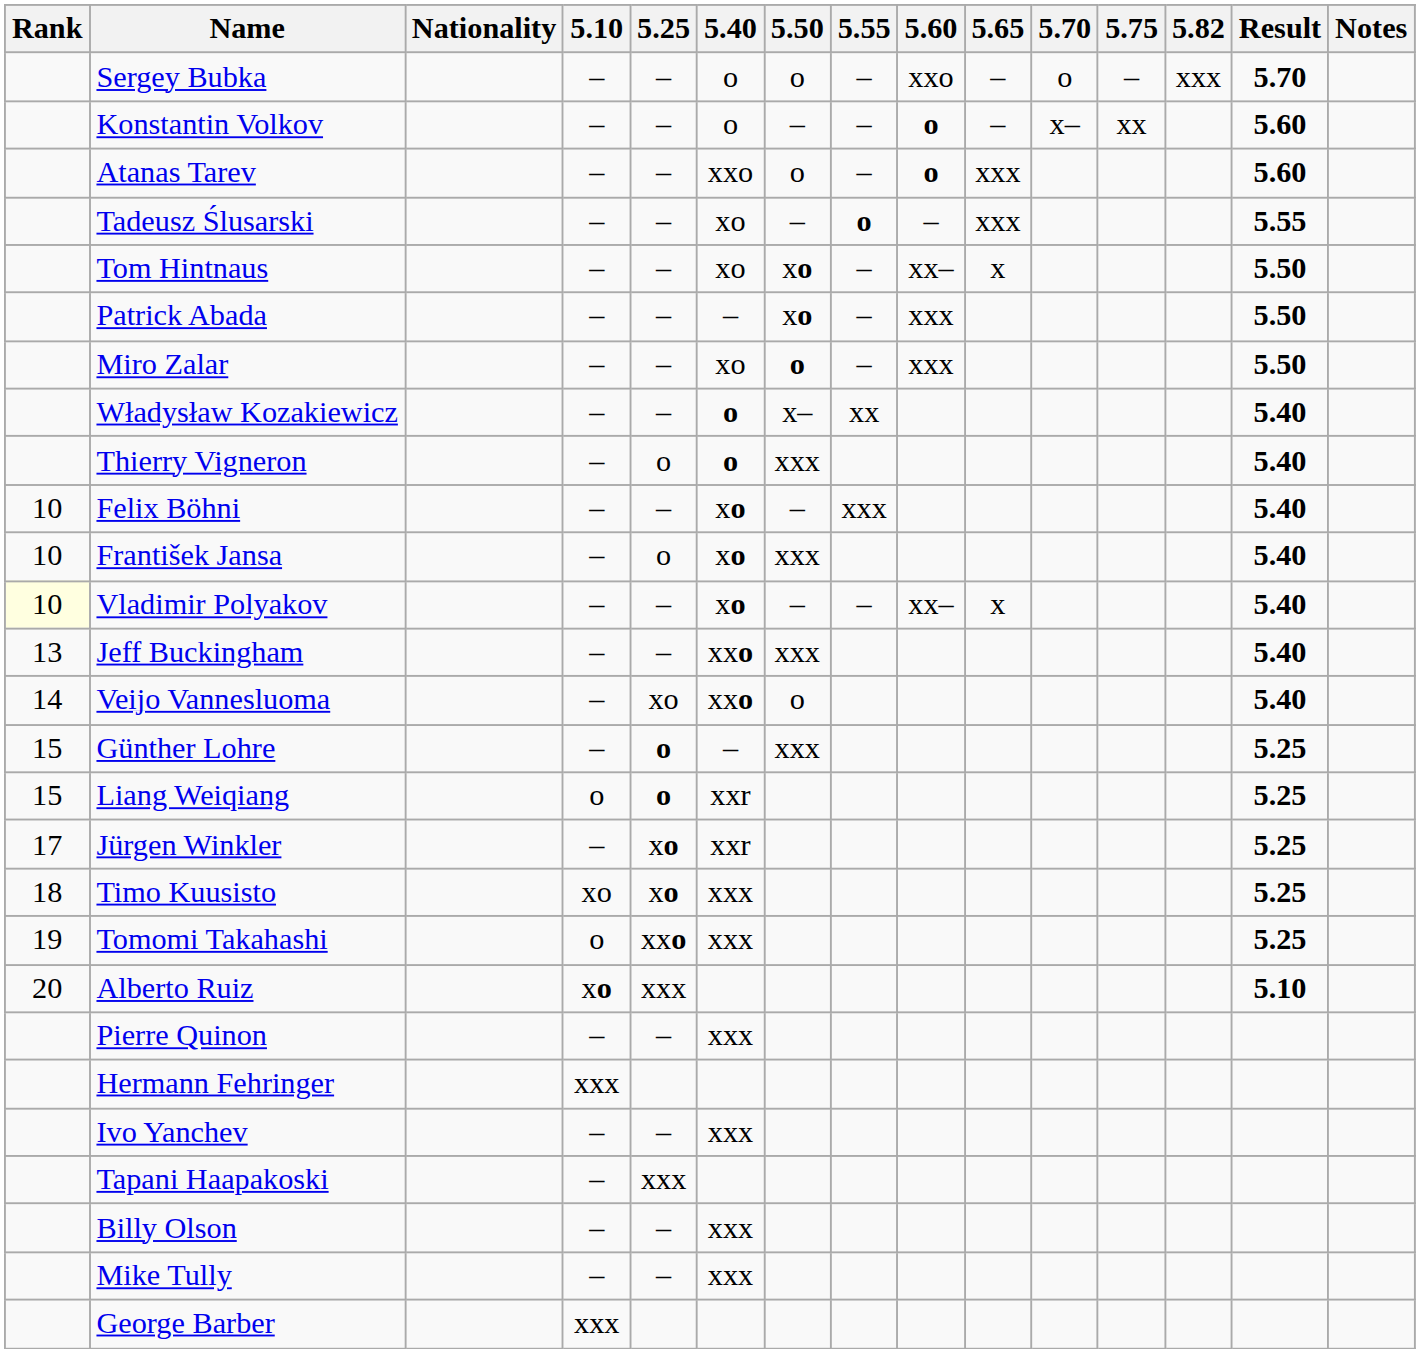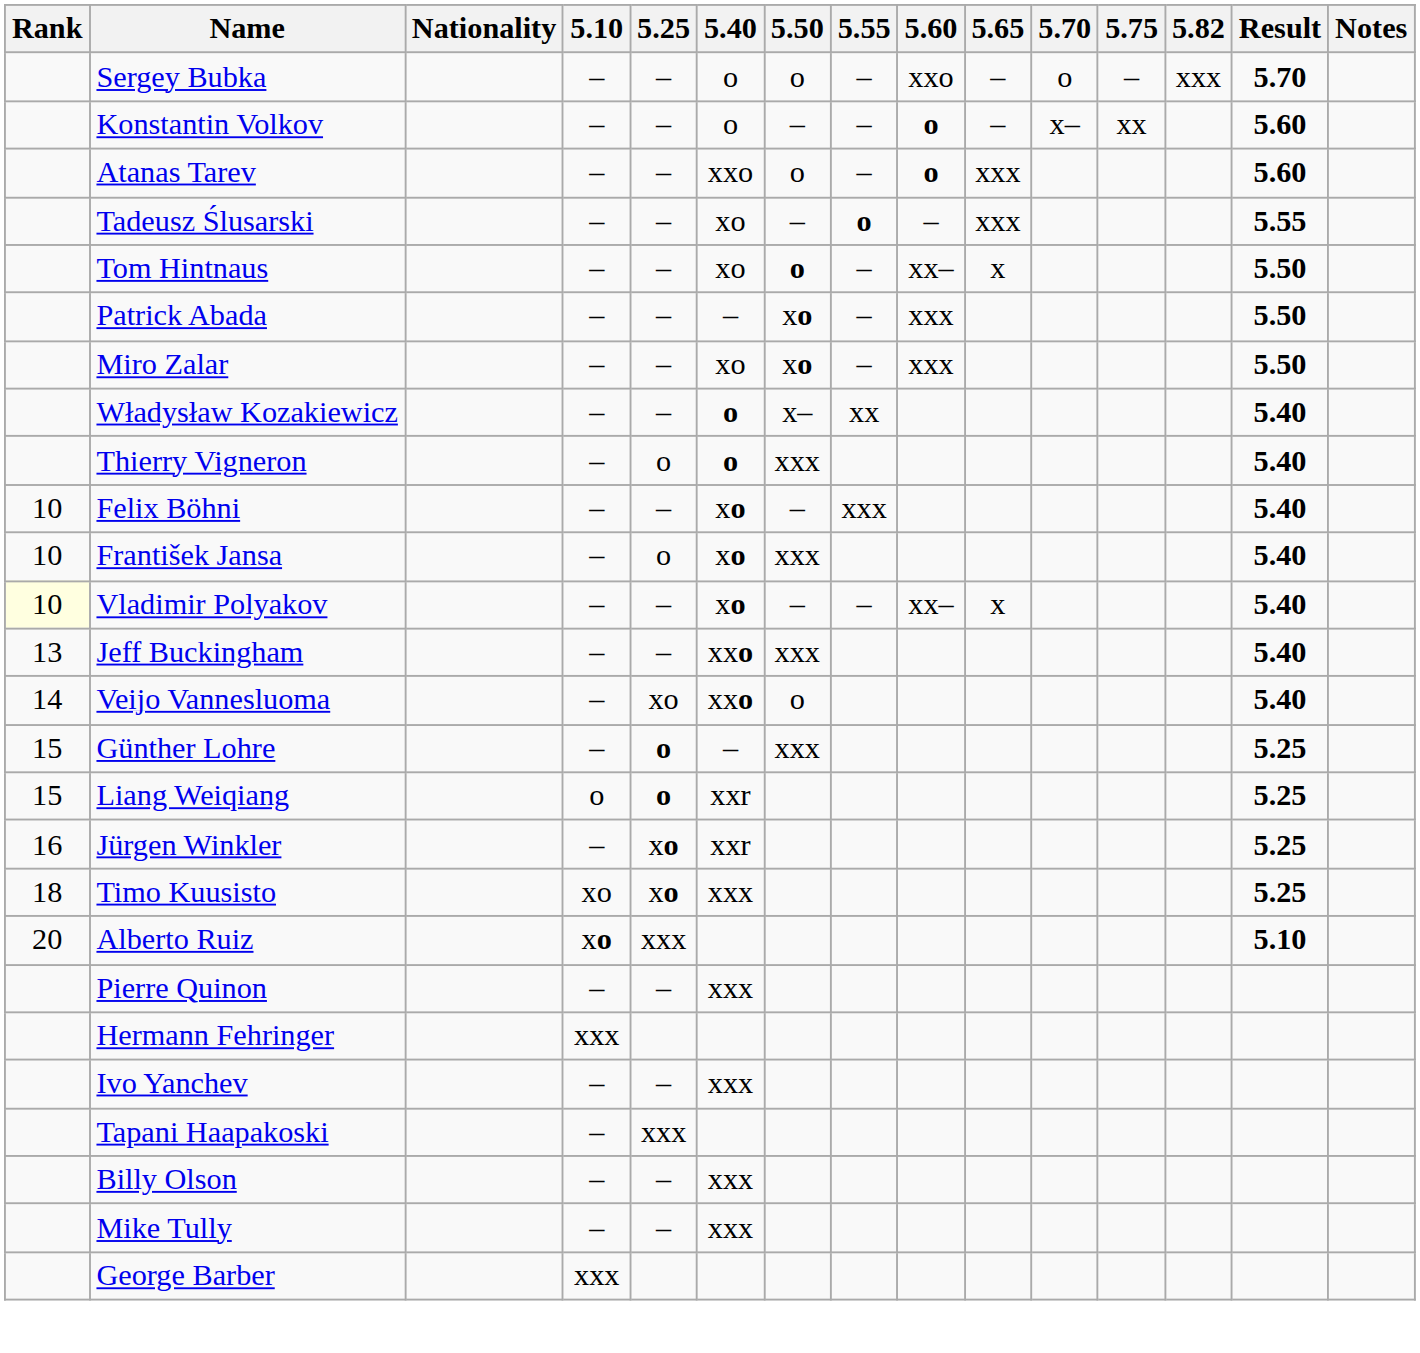 <table class="wikitable sortable" style="text-align:center">
 <tr>
 <th>Rank</th>
 <th>Name</th>
 <th>Nationality</th>
 <th>5.10</th>
 <th>5.25</th>
 <th>5.40</th>
 <th>5.50</th>
 <th>5.55</th>
 <th>5.60</th>
 <th>5.65</th>
 <th>5.70</th>
 <th>5.75</th>
 <th>5.82</th>
 <th>Result</th>
 <th>Notes</th>
 </tr>
 <tr>
 <td></td>
 <td align=left><a href='#'>Sergey Bubka</a></td>
 <td align=left></td>
 <td>–</td>
 <td>–</td>
 <td>o</td>
 <td>o</td>
 <td>–</td>
 <td>xxo</td>
 <td>–</td>
 <td>o</td>
 <td>–</td>
 <td>xxx</td>
 <td><strong>5.70</strong></td>
 <td></td>
 </tr>
 <tr>
 <td></td>
 <td align=left><a href='#'>Konstantin Volkov</a></td>
 <td align=left></td>
 <td>–</td>
 <td>–</td>
 <td>o</td>
 <td>–</td>
 <td>–</td>
 <td><strong>o</strong></td>
 <td>–</td>
 <td>x–</td>
 <td>xx</td>
 <td></td>
 <td><strong>5.60</strong></td>
 <td></td>
 </tr>
 <tr>
 <td></td>
 <td align=left><a href='#'>Atanas Tarev</a></td>
 <td align=left></td>
 <td>–</td>
 <td>–</td>
 <td>xxo</td>
 <td>o</td>
 <td>–</td>
 <td><strong>o</strong></td>
 <td>xxx</td>
 <td></td>
 <td></td>
 <td></td>
 <td><strong>5.60</strong></td>
 <td></td>
 </tr>
 <tr>
 <td></td>
 <td align=left><a href='#'>Tadeusz Ślusarski</a></td>
 <td align=left></td>
 <td>–</td>
 <td>–</td>
 <td>xo</td>
 <td>–</td>
 <td><strong>o</strong></td>
 <td>–</td>
 <td>xxx</td>
 <td></td>
 <td></td>
 <td></td>
 <td><strong>5.55</strong></td>
 <td></td>
 </tr>
 <tr>
 <td></td>
 <td align=left><a href='#'>Tom Hintnaus</a></td>
 <td align=left></td>
 <td>–</td>
 <td>–</td>
 <td>xo</td>
-<td>x<strong>o</strong></td>
+<td><strong>o</strong></td>
 <td>–</td>
 <td>xx–</td>
 <td>x</td>
 <td></td>
 <td></td>
 <td></td>
 <td><strong>5.50</strong></td>
 <td></td>
 </tr>
 <tr>
 <td></td>
 <td align=left><a href='#'>Patrick Abada</a></td>
 <td align=left></td>
 <td>–</td>
 <td>–</td>
 <td>–</td>
 <td>x<strong>o</strong></td>
 <td>–</td>
 <td>xxx</td>
 <td></td>
 <td></td>
 <td></td>
 <td></td>
 <td><strong>5.50</strong></td>
 <td></td>
 </tr>
 <tr>
 <td></td>
 <td align=left><a href='#'>Miro Zalar</a></td>
 <td align=left></td>
 <td>–</td>
 <td>–</td>
 <td>xo</td>
-<td><strong>o</strong></td>
+<td>x<strong>o</strong></td>
 <td>–</td>
 <td>xxx</td>
 <td></td>
 <td></td>
 <td></td>
 <td></td>
 <td><strong>5.50</strong></td>
 <td></td>
 </tr>
 <tr>
 <td></td>
 <td align=left><a href='#'>Władysław Kozakiewicz</a></td>
 <td align=left></td>
 <td>–</td>
 <td>–</td>
 <td><strong>o</strong></td>
 <td>x–</td>
 <td>xx</td>
 <td></td>
 <td></td>
 <td></td>
 <td></td>
 <td></td>
 <td><strong>5.40</strong></td>
 <td></td>
 </tr>
 <tr>
 <td></td>
 <td align=left><a href='#'>Thierry Vigneron</a></td>
 <td align=left></td>
 <td>–</td>
 <td>o</td>
 <td><strong>o</strong></td>
 <td>xxx</td>
 <td></td>
 <td></td>
 <td></td>
 <td></td>
 <td></td>
 <td></td>
 <td><strong>5.40</strong></td>
 <td></td>
 </tr>
 <tr>
 <td>10</td>
 <td align=left><a href='#'>Felix Böhni</a></td>
 <td align=left></td>
 <td>–</td>
 <td>–</td>
 <td>x<strong>o</strong></td>
 <td>–</td>
 <td>xxx</td>
 <td></td>
 <td></td>
 <td></td>
 <td></td>
 <td></td>
 <td><strong>5.40</strong></td>
 <td></td>
 </tr>
 <tr>
 <td>10</td>
 <td align=left><a href='#'>František Jansa</a></td>
 <td align=left></td>
 <td>–</td>
 <td>o</td>
 <td>x<strong>o</strong></td>
 <td>xxx</td>
 <td></td>
 <td></td>
 <td></td>
 <td></td>
 <td></td>
 <td></td>
 <td><strong>5.40</strong></td>
 <td></td>
 </tr>
 <tr>
 <td style="background: lightyellow;">10</td>
 <td align=left><a href='#'>Vladimir Polyakov</a></td>
 <td align=left></td>
 <td>–</td>
 <td>–</td>
 <td>x<strong>o</strong></td>
 <td>–</td>
 <td>–</td>
 <td>xx–</td>
 <td>x</td>
 <td></td>
 <td></td>
 <td></td>
 <td><strong>5.40</strong></td>
 <td></td>
 </tr>
 <tr>
 <td>13</td>
 <td align=left><a href='#'>Jeff Buckingham</a></td>
 <td align=left></td>
 <td>–</td>
 <td>–</td>
 <td>xx<strong>o</strong></td>
 <td>xxx</td>
 <td></td>
 <td></td>
 <td></td>
 <td></td>
 <td></td>
 <td></td>
 <td><strong>5.40</strong></td>
 <td></td>
 </tr>
 <tr>
 <td>14</td>
 <td align=left><a href='#'>Veijo Vannesluoma</a></td>
 <td align=left></td>
 <td>–</td>
 <td>xo</td>
 <td>xx<strong>o</strong></td>
 <td>o</td>
 <td></td>
 <td></td>
 <td></td>
 <td></td>
 <td></td>
 <td></td>
 <td><strong>5.40</strong></td>
 <td></td>
 </tr>
 <tr>
 <td>15</td>
 <td align=left><a href='#'>Günther Lohre</a></td>
 <td align=left></td>
 <td>–</td>
 <td><strong>o</strong></td>
 <td>–</td>
 <td>xxx</td>
 <td></td>
 <td></td>
 <td></td>
 <td></td>
 <td></td>
 <td></td>
 <td><strong>5.25</strong></td>
 <td></td>
 </tr>
 <tr>
 <td>15</td>
 <td align=left><a href='#'>Liang Weiqiang</a></td>
 <td align=left></td>
 <td>o</td>
 <td><strong>o</strong></td>
 <td>xxr</td>
 <td></td>
 <td></td>
 <td></td>
 <td></td>
 <td></td>
 <td></td>
 <td></td>
 <td><strong>5.25</strong></td>
 <td></td>
 </tr>
 <tr>
-<td>17</td>
+<td>16</td>
 <td align=left><a href='#'>Jürgen Winkler</a></td>
 <td align=left></td>
 <td>–</td>
 <td>x<strong>o</strong></td>
 <td>xxr</td>
 <td></td>
 <td></td>
 <td></td>
 <td></td>
 <td></td>
 <td></td>
 <td></td>
 <td><strong>5.25</strong></td>
 <td></td>
 </tr>
 <tr>
 <td>18</td>
 <td align=left><a href='#'>Timo Kuusisto</a></td>
 <td align=left></td>
 <td>xo</td>
 <td>x<strong>o</strong></td>
-<td>xxx</td>
-<td></td>
-<td></td>
-<td></td>
-<td></td>
-<td></td>
-<td></td>
-<td></td>
-<td><strong>5.25</strong></td>
-<td></td>
-</tr>
-<tr>
-<td>19</td>
-<td align=left><a href='#'>Tomomi Takahashi</a></td>
-<td align=left></td>
-<td>o</td>
-<td>xx<strong>o</strong></td>
 <td>xxx</td>
 <td></td>
 <td></td>
 <td></td>
 <td></td>
 <td></td>
 <td></td>
 <td></td>
 <td><strong>5.25</strong></td>
 <td></td>
 </tr>
 <tr>
 <td>20</td>
 <td align=left><a href='#'>Alberto Ruiz</a></td>
 <td align=left></td>
 <td>x<strong>o</strong></td>
 <td>xxx</td>
 <td></td>
 <td></td>
 <td></td>
 <td></td>
 <td></td>
 <td></td>
 <td></td>
 <td></td>
 <td><strong>5.10</strong></td>
 <td></td>
 </tr>
 <tr>
 <td></td>
 <td align=left><a href='#'>Pierre Quinon</a></td>
 <td align=left></td>
 <td>–</td>
 <td>–</td>
 <td>xxx</td>
 <td></td>
 <td></td>
 <td></td>
 <td></td>
 <td></td>
 <td></td>
 <td></td>
 <td><strong></strong></td>
 <td></td>
 </tr>
 <tr>
 <td></td>
 <td align=left><a href='#'>Hermann Fehringer</a></td>
 <td align=left></td>
 <td>xxx</td>
 <td></td>
 <td></td>
 <td></td>
 <td></td>
 <td></td>
 <td></td>
 <td></td>
 <td></td>
 <td></td>
 <td><strong></strong></td>
 <td></td>
 </tr>
 <tr>
 <td></td>
 <td align=left><a href='#'>Ivo Yanchev</a></td>
 <td align=left></td>
 <td>–</td>
 <td>–</td>
 <td>xxx</td>
 <td></td>
 <td></td>
 <td></td>
 <td></td>
 <td></td>
 <td></td>
 <td></td>
 <td><strong></strong></td>
 <td></td>
 </tr>
 <tr>
 <td></td>
 <td align=left><a href='#'>Tapani Haapakoski</a></td>
 <td align=left></td>
 <td>–</td>
 <td>xxx</td>
 <td></td>
 <td></td>
 <td></td>
 <td></td>
 <td></td>
 <td></td>
 <td></td>
 <td></td>
 <td><strong></strong></td>
 <td></td>
 </tr>
 <tr>
 <td></td>
 <td align=left><a href='#'>Billy Olson</a></td>
 <td align=left></td>
 <td>–</td>
 <td>–</td>
 <td>xxx</td>
 <td></td>
 <td></td>
 <td></td>
 <td></td>
 <td></td>
 <td></td>
 <td></td>
 <td><strong></strong></td>
 <td></td>
 </tr>
 <tr>
 <td></td>
 <td align=left><a href='#'>Mike Tully</a></td>
 <td align=left></td>
 <td>–</td>
 <td>–</td>
 <td>xxx</td>
 <td></td>
 <td></td>
 <td></td>
 <td></td>
 <td></td>
 <td></td>
 <td></td>
 <td><strong></strong></td>
 <td></td>
 </tr>
 <tr>
 <td></td>
 <td align=left><a href='#'>George Barber</a></td>
 <td align=left></td>
 <td>xxx</td>
 <td></td>
 <td></td>
 <td></td>
 <td></td>
 <td></td>
 <td></td>
 <td></td>
 <td></td>
 <td></td>
 <td><strong></strong></td>
 <td></td>
 </tr>
 </table>
